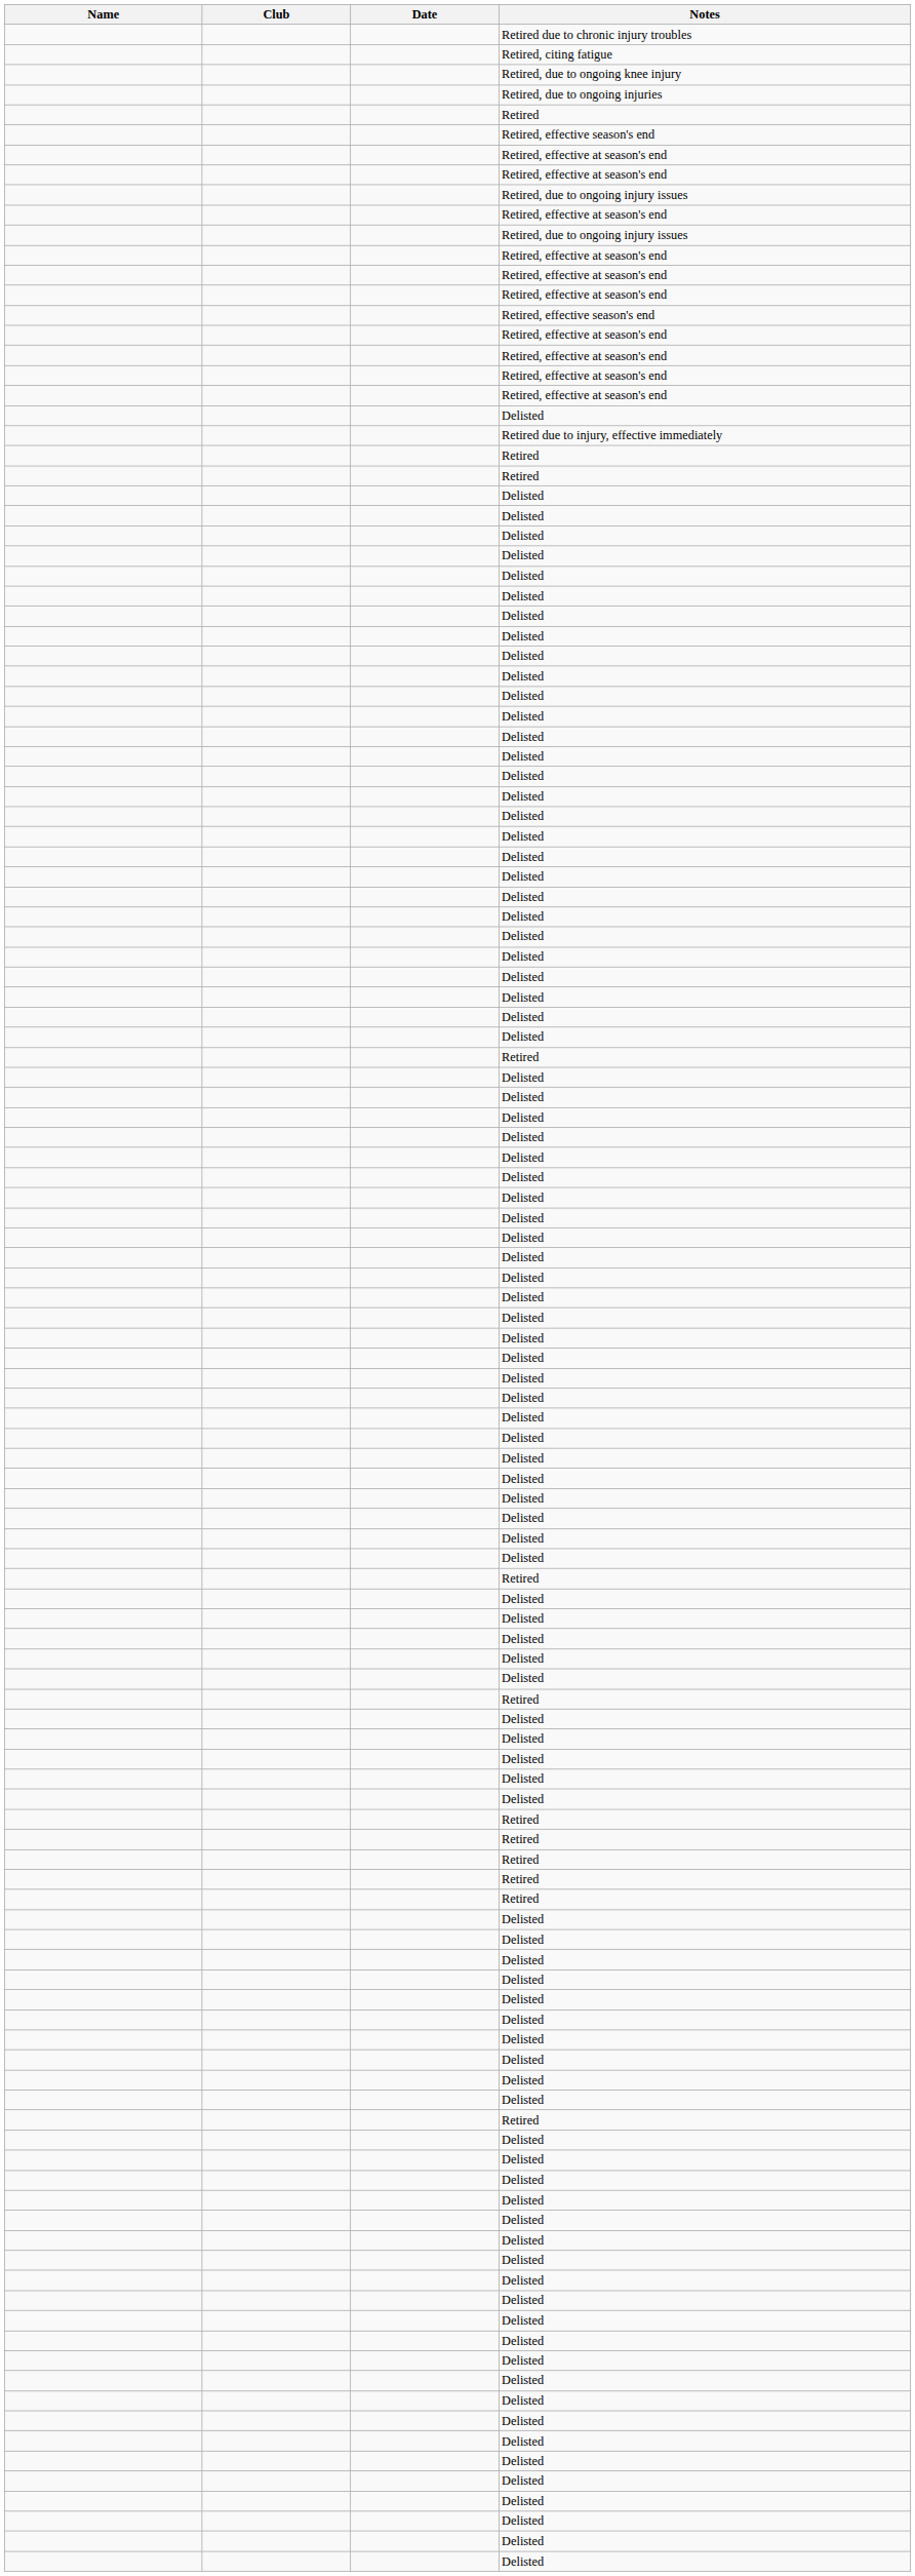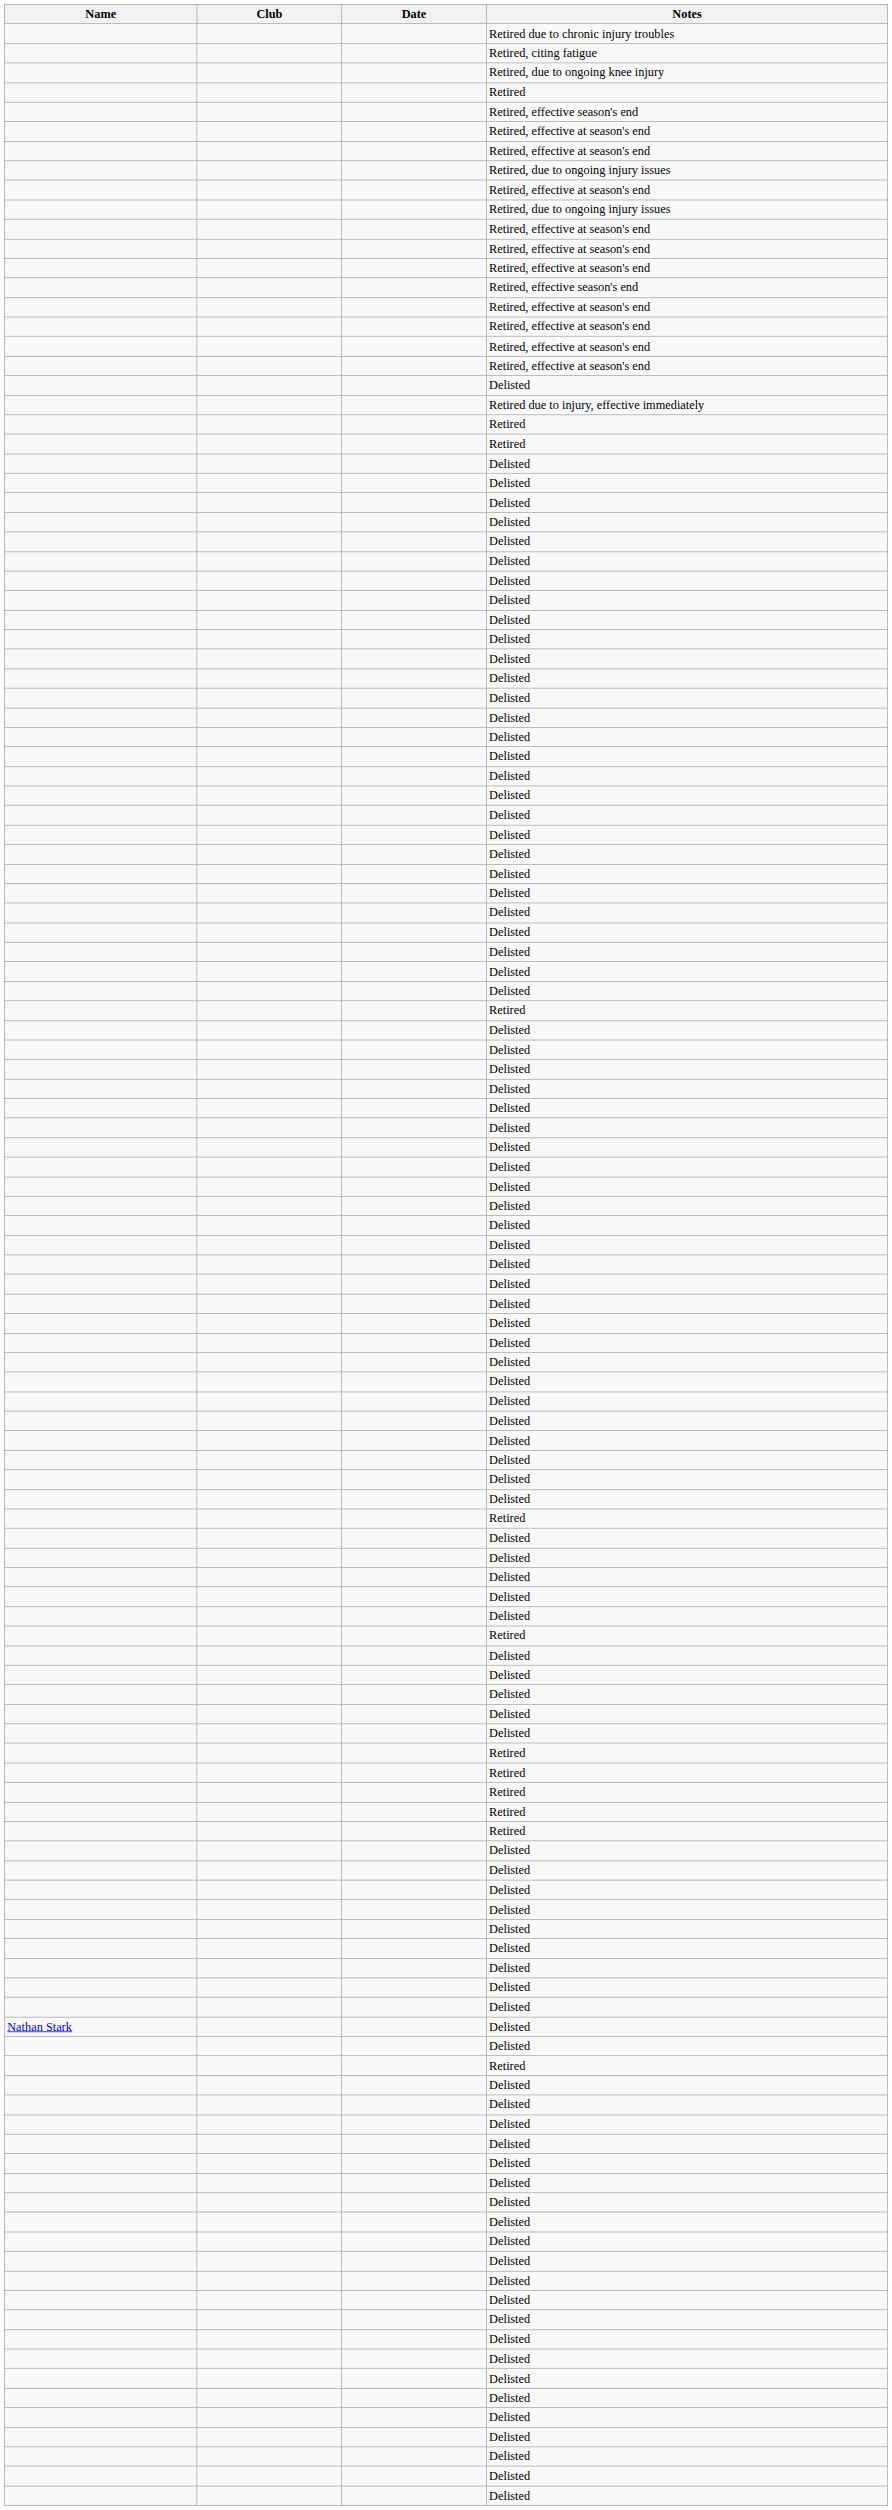 <table class="wikitable sortable" style="text-align:left">
 <tr style="background:#C1D8FF;">
 <th style="width:12%;">Name</th>
 <th width=9%>Club</th>
 <th width=9%>Date</th>
 <th style="width:25%;">Notes</th>
 </tr>
 <tr>
 <td></td>
 <td></td>
 <td></td>
 <td>Retired due to chronic injury troubles</td>
 </tr>
 <tr>
 <td></td>
 <td></td>
 <td></td>
 <td>Retired, citing fatigue</td>
 </tr>
 <tr>
 <td></td>
 <td></td>
 <td></td>
 <td>Retired, due to ongoing knee injury</td>
-</tr>
-<tr>
-<td></td>
-<td></td>
-<td></td>
-<td>Retired, due to ongoing injuries</td>
 </tr>
 <tr>
 <td></td>
 <td></td>
 <td></td>
 <td>Retired</td>
 </tr>
 <tr>
 <td></td>
 <td></td>
 <td></td>
 <td>Retired, effective season's end</td>
 </tr>
 <tr>
 <td></td>
 <td></td>
 <td></td>
 <td>Retired, effective at season's end</td>
 </tr>
 <tr>
 <td></td>
 <td></td>
 <td></td>
 <td>Retired, effective at season's end</td>
 </tr>
 <tr>
 <td></td>
 <td></td>
 <td></td>
 <td>Retired, due to ongoing injury issues</td>
 </tr>
 <tr>
 <td></td>
 <td></td>
 <td></td>
 <td>Retired, effective at season's end</td>
 </tr>
 <tr>
 <td></td>
 <td></td>
 <td></td>
 <td>Retired, due to ongoing injury issues</td>
 </tr>
 <tr>
 <td></td>
 <td></td>
 <td></td>
 <td>Retired, effective at season's end</td>
 </tr>
 <tr>
 <td></td>
 <td></td>
 <td></td>
 <td>Retired, effective at season's end</td>
 </tr>
 <tr>
 <td></td>
 <td></td>
 <td></td>
 <td>Retired, effective at season's end</td>
 </tr>
 <tr>
 <td></td>
 <td></td>
 <td></td>
 <td>Retired, effective season's end</td>
 </tr>
 <tr>
 <td></td>
 <td></td>
 <td></td>
 <td>Retired, effective at season's end</td>
 </tr>
 <tr>
 <td></td>
 <td></td>
 <td></td>
 <td>Retired, effective at season's end</td>
 </tr>
 <tr>
 <td></td>
 <td></td>
 <td></td>
 <td>Retired, effective at season's end</td>
 </tr>
 <tr>
 <td></td>
 <td></td>
 <td></td>
 <td>Retired, effective at season's end</td>
 </tr>
 <tr>
 <td></td>
 <td></td>
 <td></td>
 <td>Delisted</td>
 </tr>
 <tr>
 <td></td>
 <td></td>
 <td></td>
 <td>Retired due to injury, effective immediately</td>
 </tr>
 <tr>
 <td></td>
 <td></td>
 <td></td>
 <td>Retired</td>
 </tr>
 <tr>
 <td></td>
 <td></td>
 <td></td>
 <td>Retired</td>
 </tr>
 <tr>
 <td></td>
 <td></td>
 <td></td>
 <td>Delisted</td>
 </tr>
 <tr>
 <td></td>
 <td></td>
 <td></td>
 <td>Delisted</td>
 </tr>
 <tr>
 <td></td>
 <td></td>
 <td></td>
 <td>Delisted</td>
 </tr>
 <tr>
 <td></td>
 <td></td>
 <td></td>
 <td>Delisted</td>
 </tr>
 <tr>
 <td></td>
 <td></td>
 <td></td>
 <td>Delisted</td>
 </tr>
 <tr>
 <td></td>
 <td></td>
 <td></td>
 <td>Delisted</td>
 </tr>
 <tr>
 <td></td>
 <td></td>
 <td></td>
 <td>Delisted</td>
 </tr>
 <tr>
 <td></td>
 <td></td>
 <td></td>
 <td>Delisted</td>
 </tr>
 <tr>
 <td></td>
 <td></td>
 <td></td>
 <td>Delisted</td>
 </tr>
 <tr>
 <td></td>
 <td></td>
 <td></td>
 <td>Delisted</td>
 </tr>
 <tr>
 <td></td>
 <td></td>
 <td></td>
 <td>Delisted</td>
 </tr>
 <tr>
 <td></td>
 <td></td>
 <td></td>
 <td>Delisted</td>
 </tr>
 <tr>
 <td></td>
 <td></td>
 <td></td>
 <td>Delisted</td>
 </tr>
 <tr>
 <td></td>
 <td></td>
 <td></td>
 <td>Delisted</td>
 </tr>
 <tr>
 <td></td>
 <td></td>
 <td></td>
 <td>Delisted</td>
 </tr>
 <tr>
 <td></td>
 <td></td>
 <td></td>
 <td>Delisted</td>
 </tr>
 <tr>
 <td></td>
 <td></td>
 <td></td>
 <td>Delisted</td>
 </tr>
 <tr>
 <td></td>
 <td></td>
 <td></td>
 <td>Delisted</td>
 </tr>
 <tr>
 <td></td>
 <td></td>
 <td></td>
 <td>Delisted</td>
 </tr>
 <tr>
 <td></td>
 <td></td>
 <td></td>
 <td>Delisted</td>
 </tr>
 <tr>
 <td></td>
 <td></td>
 <td></td>
 <td>Delisted</td>
 </tr>
 <tr>
 <td></td>
 <td></td>
 <td></td>
 <td>Delisted</td>
 </tr>
 <tr>
 <td></td>
 <td></td>
 <td></td>
 <td>Delisted</td>
 </tr>
 <tr>
 <td></td>
 <td></td>
 <td></td>
 <td>Delisted</td>
 </tr>
 <tr>
 <td></td>
 <td></td>
 <td></td>
 <td>Delisted</td>
 </tr>
 <tr>
 <td></td>
 <td></td>
 <td></td>
 <td>Delisted</td>
 </tr>
 <tr>
 <td></td>
 <td></td>
 <td></td>
 <td>Delisted</td>
 </tr>
 <tr>
 <td></td>
 <td></td>
 <td></td>
 <td>Delisted</td>
 </tr>
 <tr>
 <td></td>
 <td></td>
 <td></td>
 <td>Retired</td>
 </tr>
 <tr>
 <td></td>
 <td></td>
 <td></td>
 <td>Delisted</td>
 </tr>
 <tr>
 <td></td>
 <td></td>
 <td></td>
 <td>Delisted</td>
 </tr>
 <tr>
 <td></td>
 <td></td>
 <td></td>
 <td>Delisted</td>
 </tr>
 <tr>
 <td></td>
 <td></td>
 <td></td>
 <td>Delisted</td>
 </tr>
 <tr>
 <td></td>
 <td></td>
 <td></td>
 <td>Delisted</td>
 </tr>
 <tr>
 <td></td>
 <td></td>
 <td></td>
 <td>Delisted</td>
 </tr>
 <tr>
 <td></td>
 <td></td>
 <td></td>
 <td>Delisted</td>
 </tr>
 <tr>
 <td></td>
 <td></td>
 <td></td>
 <td>Delisted</td>
 </tr>
 <tr>
 <td></td>
 <td></td>
 <td></td>
 <td>Delisted</td>
 </tr>
 <tr>
 <td></td>
 <td></td>
 <td></td>
 <td>Delisted</td>
 </tr>
 <tr>
 <td></td>
 <td></td>
 <td></td>
 <td>Delisted</td>
 </tr>
 <tr>
 <td></td>
 <td></td>
 <td></td>
 <td>Delisted</td>
 </tr>
 <tr>
 <td></td>
 <td></td>
 <td></td>
 <td>Delisted</td>
 </tr>
 <tr>
 <td></td>
 <td></td>
 <td></td>
 <td>Delisted</td>
 </tr>
 <tr>
 <td></td>
 <td></td>
 <td></td>
 <td>Delisted</td>
 </tr>
 <tr>
 <td></td>
 <td></td>
 <td></td>
 <td>Delisted</td>
 </tr>
 <tr>
 <td></td>
 <td></td>
 <td></td>
 <td>Delisted</td>
 </tr>
 <tr>
 <td></td>
 <td></td>
 <td></td>
 <td>Delisted</td>
 </tr>
 <tr>
 <td></td>
 <td></td>
 <td></td>
 <td>Delisted</td>
 </tr>
 <tr>
 <td></td>
 <td></td>
 <td></td>
 <td>Delisted</td>
 </tr>
 <tr>
 <td></td>
 <td></td>
 <td></td>
 <td>Delisted</td>
 </tr>
 <tr>
 <td></td>
 <td></td>
 <td></td>
 <td>Delisted</td>
 </tr>
 <tr>
 <td></td>
 <td></td>
 <td></td>
 <td>Delisted</td>
 </tr>
 <tr>
 <td></td>
 <td></td>
 <td></td>
 <td>Delisted</td>
 </tr>
 <tr>
 <td></td>
 <td></td>
 <td></td>
 <td>Delisted</td>
 </tr>
 <tr>
 <td></td>
 <td></td>
 <td></td>
 <td>Retired</td>
 </tr>
 <tr>
 <td></td>
 <td></td>
 <td></td>
 <td>Delisted</td>
 </tr>
 <tr>
 <td></td>
 <td></td>
 <td></td>
 <td>Delisted</td>
 </tr>
 <tr>
 <td></td>
 <td></td>
 <td></td>
 <td>Delisted</td>
 </tr>
 <tr>
 <td></td>
 <td></td>
 <td></td>
 <td>Delisted</td>
 </tr>
 <tr>
 <td></td>
 <td></td>
 <td></td>
 <td>Delisted</td>
 </tr>
 <tr>
 <td></td>
 <td></td>
 <td></td>
 <td>Retired</td>
 </tr>
 <tr>
 <td></td>
 <td></td>
 <td></td>
 <td>Delisted</td>
 </tr>
 <tr>
 <td></td>
 <td></td>
 <td></td>
 <td>Delisted</td>
 </tr>
 <tr>
 <td></td>
 <td></td>
 <td></td>
 <td>Delisted</td>
 </tr>
 <tr>
 <td></td>
 <td></td>
 <td></td>
 <td>Delisted</td>
 </tr>
 <tr>
 <td></td>
 <td></td>
 <td></td>
 <td>Delisted</td>
 </tr>
 <tr>
 <td></td>
 <td></td>
 <td></td>
 <td>Retired</td>
 </tr>
 <tr>
 <td></td>
 <td></td>
 <td></td>
 <td>Retired</td>
 </tr>
 <tr>
 <td></td>
 <td></td>
 <td></td>
 <td>Retired</td>
 </tr>
 <tr>
 <td></td>
 <td></td>
 <td></td>
 <td>Retired</td>
 </tr>
 <tr>
 <td></td>
 <td></td>
 <td></td>
 <td>Retired</td>
 </tr>
 <tr>
 <td></td>
 <td></td>
 <td></td>
 <td>Delisted</td>
 </tr>
 <tr>
 <td></td>
 <td></td>
 <td></td>
 <td>Delisted</td>
 </tr>
 <tr>
 <td></td>
 <td></td>
 <td></td>
 <td>Delisted</td>
 </tr>
 <tr>
 <td></td>
 <td></td>
 <td></td>
 <td>Delisted</td>
 </tr>
 <tr>
 <td></td>
 <td></td>
 <td></td>
 <td>Delisted</td>
 </tr>
 <tr>
 <td></td>
 <td></td>
 <td></td>
 <td>Delisted</td>
 </tr>
 <tr>
 <td></td>
 <td></td>
 <td></td>
 <td>Delisted</td>
 </tr>
 <tr>
 <td></td>
 <td></td>
 <td></td>
 <td>Delisted</td>
 </tr>
 <tr>
 <td></td>
 <td></td>
 <td></td>
 <td>Delisted</td>
 </tr>
 <tr>
+<td><a href='#'>Nathan Stark</a></td>
+<td></td>
+<td></td>
+<td>Delisted</td>
+</tr>
+<tr>
 <td></td>
 <td></td>
 <td></td>
 <td>Delisted</td>
 </tr>
 <tr>
 <td></td>
 <td></td>
 <td></td>
 <td>Retired</td>
 </tr>
 <tr>
 <td></td>
 <td></td>
 <td></td>
 <td>Delisted</td>
 </tr>
 <tr>
 <td></td>
 <td></td>
 <td></td>
 <td>Delisted</td>
 </tr>
 <tr>
 <td></td>
 <td></td>
 <td></td>
 <td>Delisted</td>
 </tr>
 <tr>
 <td></td>
 <td></td>
 <td></td>
 <td>Delisted</td>
 </tr>
 <tr>
 <td></td>
 <td></td>
 <td></td>
 <td>Delisted</td>
 </tr>
 <tr>
 <td></td>
 <td></td>
 <td></td>
 <td>Delisted</td>
 </tr>
 <tr>
 <td></td>
 <td></td>
 <td></td>
 <td>Delisted</td>
 </tr>
 <tr>
 <td></td>
 <td></td>
 <td></td>
 <td>Delisted</td>
 </tr>
 <tr>
 <td></td>
 <td></td>
 <td></td>
 <td>Delisted</td>
 </tr>
 <tr>
 <td></td>
 <td></td>
 <td></td>
 <td>Delisted</td>
 </tr>
 <tr>
 <td></td>
 <td></td>
 <td></td>
 <td>Delisted</td>
 </tr>
 <tr>
 <td></td>
 <td></td>
 <td></td>
 <td>Delisted</td>
 </tr>
 <tr>
 <td></td>
 <td></td>
 <td></td>
 <td>Delisted</td>
 </tr>
 <tr>
 <td></td>
 <td></td>
 <td></td>
 <td>Delisted</td>
 </tr>
 <tr>
 <td></td>
 <td></td>
 <td></td>
 <td>Delisted</td>
 </tr>
 <tr>
 <td></td>
 <td></td>
 <td></td>
 <td>Delisted</td>
 </tr>
 <tr>
 <td></td>
 <td></td>
 <td></td>
 <td>Delisted</td>
 </tr>
 <tr>
 <td></td>
 <td></td>
 <td></td>
 <td>Delisted</td>
 </tr>
 <tr>
 <td></td>
 <td></td>
 <td></td>
 <td>Delisted</td>
 </tr>
 <tr>
 <td></td>
 <td></td>
 <td></td>
 <td>Delisted</td>
 </tr>
 <tr>
 <td></td>
 <td></td>
 <td></td>
 <td>Delisted</td>
 </tr>
 <tr>
 <td></td>
 <td></td>
 <td></td>
 <td>Delisted</td>
 </tr>
 </table>
